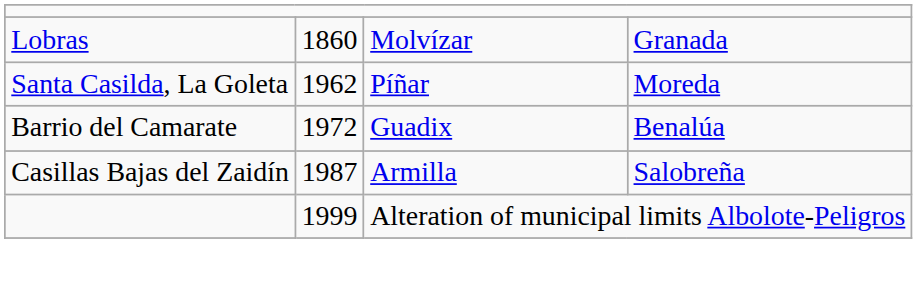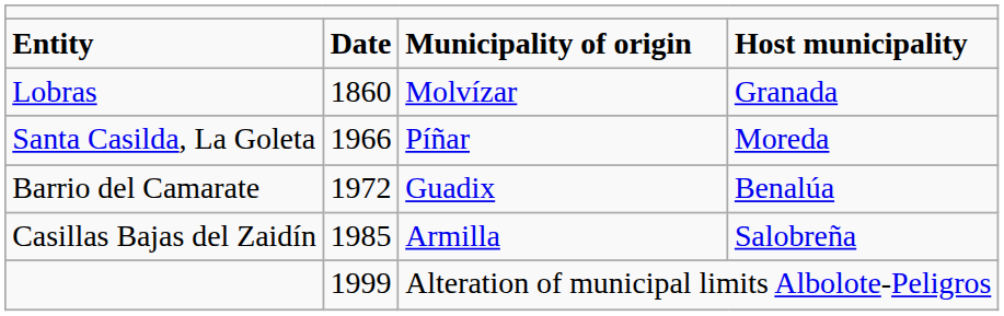 <table class="wikitable">
 <tr>
 <td colspan="4"></td>
+</tr>
+<tr>
+<td><strong>Entity</strong></td>
+<td><strong>Date</strong></td>
+<td><strong>Municipality of origin</strong></td>
+<td><strong>Host municipality</strong></td>
 </tr>
 <tr>
 <td><a href='#'>Lobras</a></td>
 <td>1860</td>
 <td><a href='#'>Molvízar</a></td>
 <td><a href='#'>Granada</a></td>
 </tr>
 <tr>
 <td><a href='#'>Santa Casilda</a>, La Goleta</td>
-<td>1962</td>
+<td>1966</td>
 <td><a href='#'>Píñar</a></td>
 <td><a href='#'>Moreda</a></td>
 </tr>
 <tr>
 <td>Barrio del Camarate</td>
 <td>1972</td>
 <td><a href='#'>Guadix</a></td>
 <td><a href='#'>Benalúa</a></td>
 </tr>
 <tr>
 <td>Casillas Bajas del Zaidín</td>
-<td>1987</td>
+<td>1985</td>
 <td><a href='#'>Armilla</a></td>
 <td><a href='#'>Salobreña</a></td>
 </tr>
 <tr>
 <td></td>
 <td>1999</td>
 <td colspan="2">Alteration of municipal limits <a href='#'>Albolote</a>-<a href='#'>Peligros</a></td>
 </tr>
 </table>
